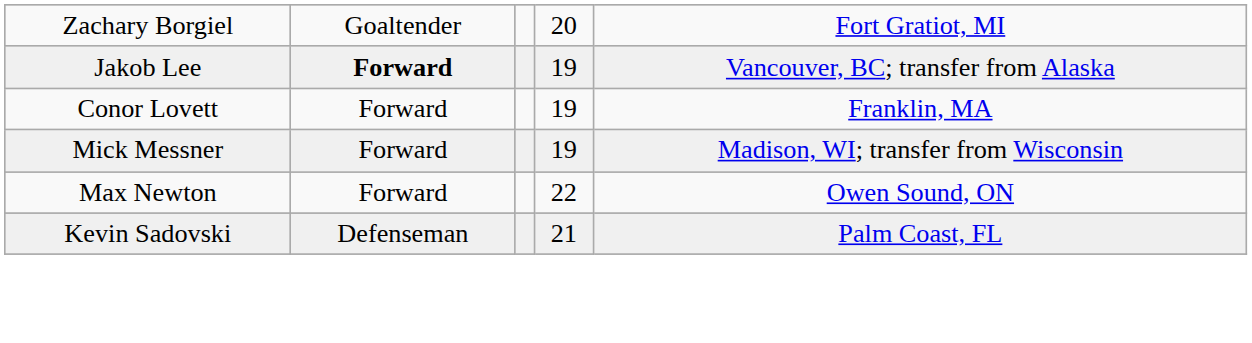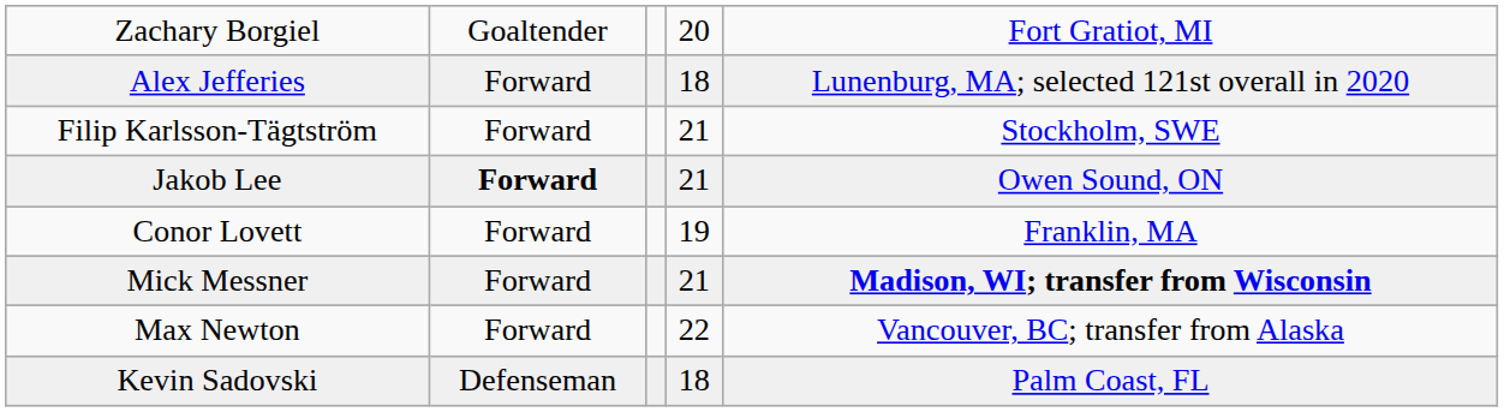 <table class="wikitable" width="60%">
 <tr align="center" bgcolor="">
 <td>Zachary Borgiel</td>
 <td>Goaltender</td>
 <td></td>
 <td>20</td>
 <td><a href='#'>Fort Gratiot, MI</a></td>
 </tr>
 <tr align="center" bgcolor="f0f0f0">
+<td><a href='#'>Alex Jefferies</a></td>
+<td>Forward</td>
+<td></td>
+<td>18</td>
+<td><a href='#'>Lunenburg, MA</a>; selected 121st overall in <a href='#'>2020</a></td>
+</tr>
+<tr align="center" bgcolor="">
+<td>Filip Karlsson-Tägtström</td>
+<td>Forward</td>
+<td></td>
+<td>21</td>
+<td><a href='#'>Stockholm, SWE</a></td>
+</tr>
+<tr align="center" bgcolor="f0f0f0">
 <td>Jakob Lee</td>
 <td><strong>Forward</strong></td>
 <td></td>
-<td>19</td>
-<td><a href='#'>Vancouver, BC</a>; transfer from <a href='#'>Alaska</a></td>
+<td>21</td>
+<td><a href='#'>Owen Sound, ON</a></td>
 </tr>
 <tr align="center" bgcolor="">
 <td>Conor Lovett</td>
 <td>Forward</td>
 <td></td>
 <td>19</td>
 <td><a href='#'>Franklin, MA</a></td>
 </tr>
 <tr align="center" bgcolor="f0f0f0">
 <td>Mick Messner</td>
 <td>Forward</td>
 <td></td>
-<td>19</td>
-<td><a href='#'>Madison, WI</a>; transfer from <a href='#'>Wisconsin</a></td>
+<td>21</td>
+<td><strong><a href='#'>Madison, WI</a>; transfer from <a href='#'>Wisconsin</a></strong></td>
 </tr>
 <tr align="center" bgcolor="">
 <td>Max Newton</td>
 <td>Forward</td>
 <td></td>
 <td>22</td>
-<td><a href='#'>Owen Sound, ON</a></td>
+<td><a href='#'>Vancouver, BC</a>; transfer from <a href='#'>Alaska</a></td>
 </tr>
 <tr align="center" bgcolor="f0f0f0">
 <td>Kevin Sadovski</td>
 <td>Defenseman</td>
 <td></td>
-<td>21</td>
+<td>18</td>
 <td><a href='#'>Palm Coast, FL</a></td>
 </tr>
 </table>
